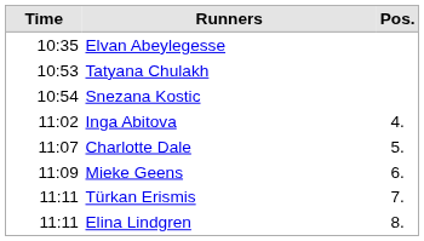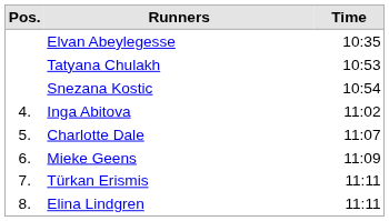 <table cellspacing="0" cellpadding="3" style="border:1px solid #AAAAAA;font-size:90%">
 <tr bgcolor="#E4E4E4">
+<th style="border-bottom:1px solid #AAAAAA" width=10>Pos.</th>
+<th style="border-bottom:1px solid #AAAAAA" width=250>Runners</th>
 <th style="border-bottom:1px solid #AAAAAA" width=60>Time</th>
-<th style="border-bottom:1px solid #AAAAAA" width=250>Runners</th>
-<th style="border-bottom:1px solid #AAAAAA" width=10>Pos.</th>
 </tr>
 <tr align="center">
+<td align="center"></td>
+<td align="left"> <a href='#'>Elvan Abeylegesse</a></td>
 <td align="right">10:35</td>
-<td align="left"> <a href='#'>Elvan Abeylegesse</a></td>
-<td align="center"></td>
 </tr>
 <tr align="center">
+<td align="center"></td>
+<td align="left"> <a href='#'>Tatyana Chulakh</a></td>
 <td align="right">10:53</td>
-<td align="left"> <a href='#'>Tatyana Chulakh</a></td>
-<td align="center"></td>
 </tr>
 <tr align="center">
+<td align="center"></td>
+<td align="left"> <a href='#'>Snezana Kostic</a></td>
 <td align="right">10:54</td>
-<td align="left"> <a href='#'>Snezana Kostic</a></td>
-<td align="center"></td>
 </tr>
 <tr align="center">
+<td align="center">4.</td>
+<td align="left"> <a href='#'>Inga Abitova</a></td>
 <td align="right">11:02</td>
-<td align="left"> <a href='#'>Inga Abitova</a></td>
-<td align="center">4.</td>
 </tr>
 <tr align="center">
+<td align="center">5.</td>
+<td align="left"> <a href='#'>Charlotte Dale</a></td>
 <td align="right">11:07</td>
-<td align="left"> <a href='#'>Charlotte Dale</a></td>
-<td align="center">5.</td>
 </tr>
 <tr align="center">
+<td align="center">6.</td>
+<td align="left"> <a href='#'>Mieke Geens</a></td>
 <td align="right">11:09</td>
-<td align="left"> <a href='#'>Mieke Geens</a></td>
-<td align="center">6.</td>
 </tr>
 <tr align="center">
+<td align="center">7.</td>
+<td align="left"> <a href='#'>Türkan Erismis</a></td>
 <td align="right">11:11</td>
-<td align="left"> <a href='#'>Türkan Erismis</a></td>
-<td align="center">7.</td>
 </tr>
 <tr align="center">
+<td align="center">8.</td>
+<td align="left"> <a href='#'>Elina Lindgren</a></td>
 <td align="right">11:11</td>
-<td align="left"> <a href='#'>Elina Lindgren</a></td>
-<td align="center">8.</td>
 </tr>
 </table>
